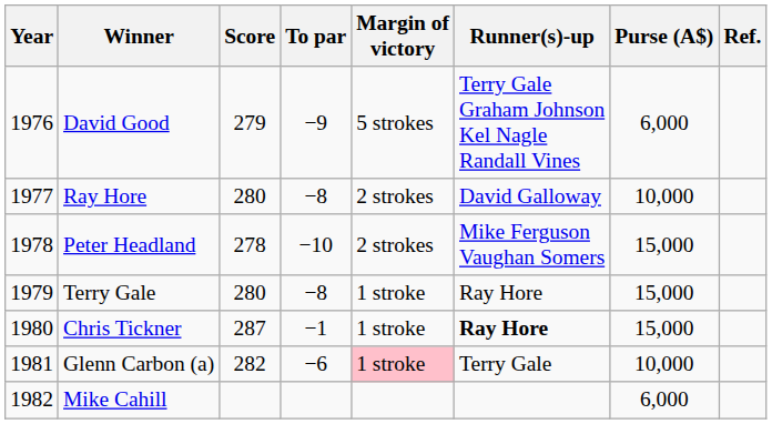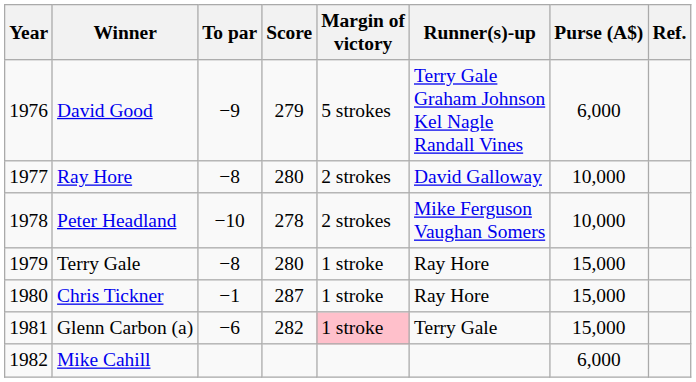 <table class="wikitable" style="font-size:95%">
 <tr>
 <th>Year</th>
 <th>Winner</th>
+<th>To par</th>
 <th>Score</th>
-<th>To par</th>
 <th>Margin of<br>victory</th>
 <th>Runner(s)-up</th>
 <th>Purse (A$)</th>
 <th>Ref.</th>
 </tr>
 <tr>
 <td>1976</td>
 <td><a href='#'>David Good</a></td>
+<td align=center>−9</td>
 <td align=center>279</td>
-<td align=center>−9</td>
 <td>5 strokes</td>
 <td><a href='#'>Terry Gale</a><br><a href='#'>Graham Johnson</a><br><a href='#'>Kel Nagle</a><br><a href='#'>Randall Vines</a></td>
 <td align=center>6,000</td>
 <td></td>
 </tr>
 <tr>
 <td>1977</td>
 <td><a href='#'>Ray Hore</a></td>
+<td align=center>−8</td>
 <td align=center>280</td>
-<td align=center>−8</td>
 <td>2 strokes</td>
 <td><a href='#'>David Galloway</a></td>
 <td align=center>10,000</td>
 <td></td>
 </tr>
 <tr>
 <td>1978</td>
 <td><a href='#'>Peter Headland</a></td>
+<td align=center>−10</td>
 <td align=center>278</td>
-<td align=center>−10</td>
 <td>2 strokes</td>
 <td><a href='#'>Mike Ferguson</a><br><a href='#'>Vaughan Somers</a></td>
-<td align=center>15,000</td>
+<td align=center>10,000</td>
 <td></td>
 </tr>
 <tr>
 <td>1979</td>
 <td>Terry Gale</td>
+<td align=center>−8</td>
 <td align=center>280</td>
-<td align=center>−8</td>
 <td>1 stroke</td>
 <td>Ray Hore</td>
 <td align=center>15,000</td>
 <td></td>
 </tr>
 <tr>
 <td>1980</td>
 <td><a href='#'>Chris Tickner</a></td>
+<td align=center>−1</td>
 <td align=center>287</td>
-<td align=center>−1</td>
 <td>1 stroke</td>
-<td><strong>Ray Hore</strong></td>
+<td>Ray Hore</td>
 <td align=center>15,000</td>
 <td></td>
 </tr>
 <tr>
 <td>1981</td>
 <td>Glenn Carbon (a)</td>
+<td align=center>−6</td>
 <td align=center>282</td>
-<td align=center>−6</td>
 <td style="background: pink;">1 stroke</td>
 <td>Terry Gale</td>
-<td align=center>10,000</td>
+<td align=center>15,000</td>
 <td></td>
 </tr>
 <tr>
 <td>1982</td>
 <td><a href='#'>Mike Cahill</a></td>
 <td></td>
 <td></td>
 <td></td>
 <td></td>
 <td align=center>6,000</td>
 <td></td>
 </tr>
 </table>
